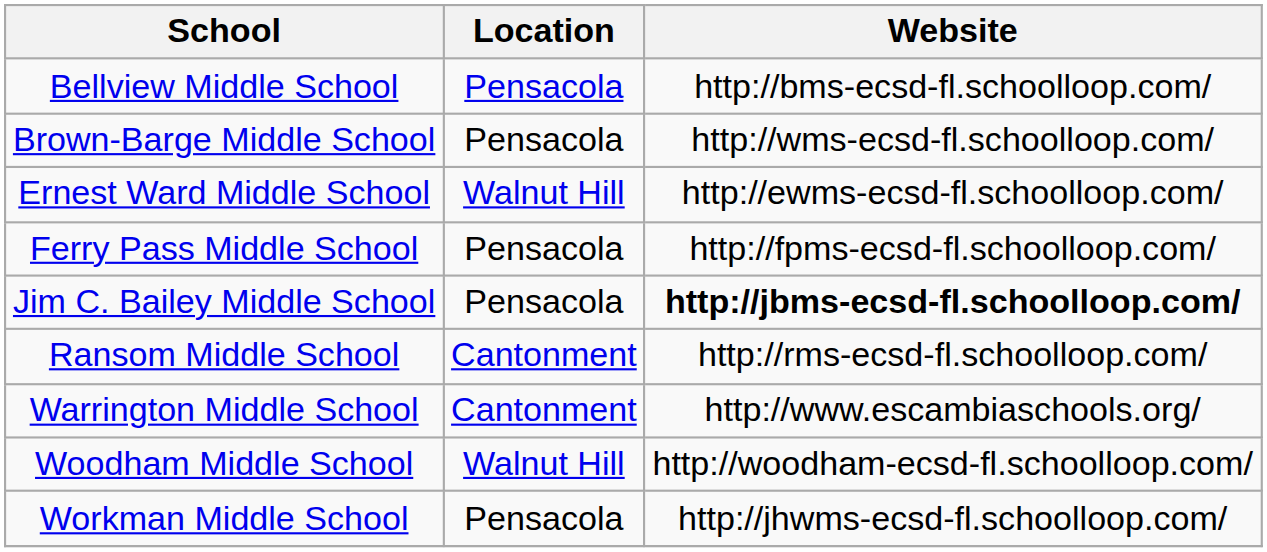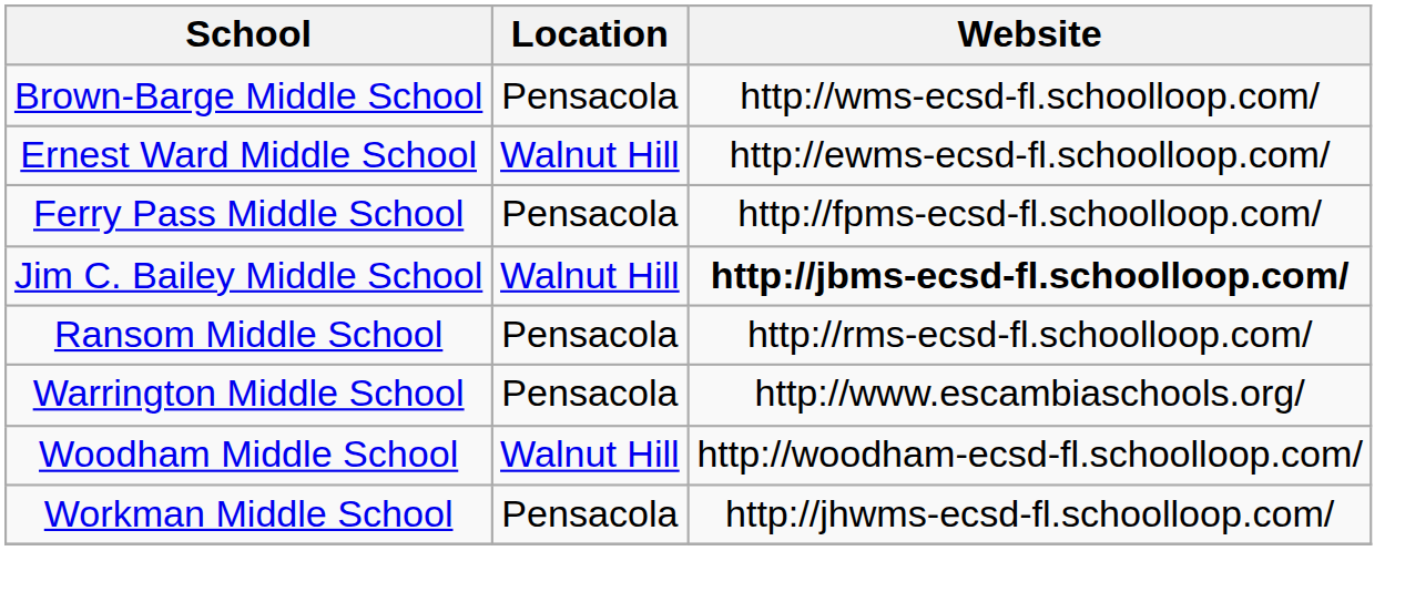 <table class="wikitable" style="text-align:center">
 <tr>
 <th>School</th>
 <th>Location</th>
 <th>Website</th>
-</tr>
-<tr>
-<td><a href='#'>Bellview Middle School</a></td>
-<td><a href='#'>Pensacola</a></td>
-<td>http://bms-ecsd-fl.schoolloop.com/</td>
 </tr>
 <tr>
 <td><a href='#'>Brown-Barge Middle School</a></td>
 <td>Pensacola</td>
 <td>http://wms-ecsd-fl.schoolloop.com/</td>
 </tr>
 <tr>
 <td><a href='#'>Ernest Ward Middle School</a></td>
 <td><a href='#'>Walnut Hill</a></td>
 <td>http://ewms-ecsd-fl.schoolloop.com/</td>
 </tr>
 <tr>
 <td><a href='#'>Ferry Pass Middle School</a></td>
 <td>Pensacola</td>
 <td>http://fpms-ecsd-fl.schoolloop.com/</td>
 </tr>
 <tr>
 <td><a href='#'>Jim C. Bailey Middle School</a></td>
-<td>Pensacola</td>
+<td><a href='#'>Walnut Hill</a></td>
 <td><strong>http://jbms-ecsd-fl.schoolloop.com/</strong></td>
 </tr>
 <tr>
 <td><a href='#'>Ransom Middle School</a></td>
-<td><a href='#'>Cantonment</a></td>
+<td>Pensacola</td>
 <td>http://rms-ecsd-fl.schoolloop.com/</td>
 </tr>
 <tr>
 <td><a href='#'>Warrington Middle School</a></td>
-<td><a href='#'>Cantonment</a></td>
+<td>Pensacola</td>
 <td>http://www.escambiaschools.org/</td>
 </tr>
 <tr>
 <td><a href='#'>Woodham Middle School</a></td>
 <td><a href='#'>Walnut Hill</a></td>
 <td>http://woodham-ecsd-fl.schoolloop.com/</td>
 </tr>
 <tr>
 <td><a href='#'>Workman Middle School</a></td>
 <td>Pensacola</td>
 <td>http://jhwms-ecsd-fl.schoolloop.com/</td>
 </tr>
 <tr>
 </tr>
 </table>
